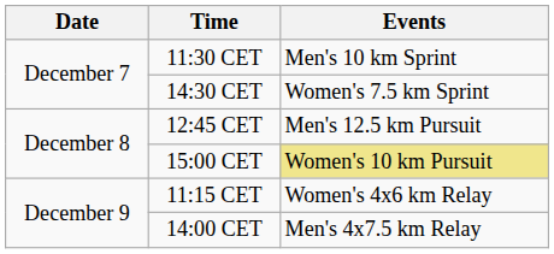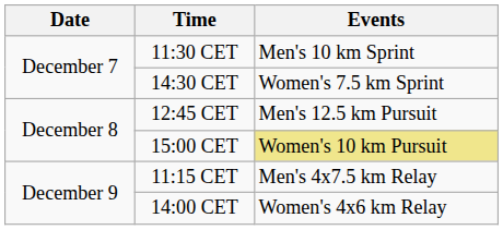 <table class="wikitable" style="text-align: center" width="400">
 <tr>
 <th>Date</th>
 <th>Time</th>
 <th>Events</th>
 </tr>
 <tr>
 <td rowspan=2>December 7</td>
 <td>11:30 CET</td>
 <td style="text-align: left">Men's 10 km Sprint</td>
 </tr>
 <tr>
 <td>14:30 CET</td>
 <td style="text-align: left">Women's 7.5 km Sprint</td>
 </tr>
 <tr>
 <td rowspan=2>December 8</td>
 <td>12:45 CET</td>
 <td style="text-align: left">Men's 12.5 km Pursuit</td>
 </tr>
 <tr>
 <td>15:00 CET</td>
 <td style="background: khaki; text-align: left">Women's 10 km Pursuit</td>
 </tr>
 <tr>
 <td rowspan=2>December 9</td>
 <td>11:15 CET</td>
-<td style="text-align: left">Women's 4x6 km Relay</td>
+<td style="text-align: left">Men's 4x7.5 km Relay</td>
 </tr>
 <tr>
 <td>14:00 CET</td>
-<td style="text-align: left">Men's 4x7.5 km Relay</td>
+<td style="text-align: left">Women's 4x6 km Relay</td>
 </tr>
 </table>
